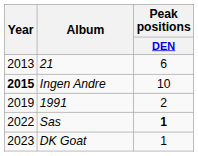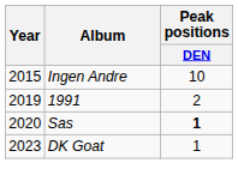 <table class="wikitable">
 <tr>
 <th align="center" rowspan="2" width="10">Year</th>
 <th align="center" rowspan="2" width="120">Album</th>
 <th align="center" colspan="1" width="20">Peak positions</th>
 </tr>
 <tr>
 <th scope="col" style="width:3em;font-size:90%;"><a href='#'>DEN</a><br></th>
 </tr>
 <tr>
-<td style="text-align:center;">2013</td>
-<td><em>21</em></td>
-<td style="text-align:center;">6</td>
-</tr>
-<tr>
-<td style="text-align:center;"><strong>2015</strong></td>
+<td style="text-align:center;">2015</td>
 <td><em>Ingen Andre</em></td>
 <td style="text-align:center;">10</td>
 </tr>
 <tr>
 <td style="text-align:center;">2019</td>
 <td><em>1991</em></td>
 <td style="text-align:center;">2</td>
 </tr>
 <tr>
-<td style="text-align:center;">2022</td>
+<td style="text-align:center;">2020</td>
 <td><em>Sas</em></td>
 <td style="text-align:center;"><strong>1</strong></td>
 </tr>
 <tr>
 <td style="text-align:center;">2023</td>
 <td><em>DK Goat</em></td>
 <td style="text-align:center;">1<br></td>
 </tr>
 </table>
